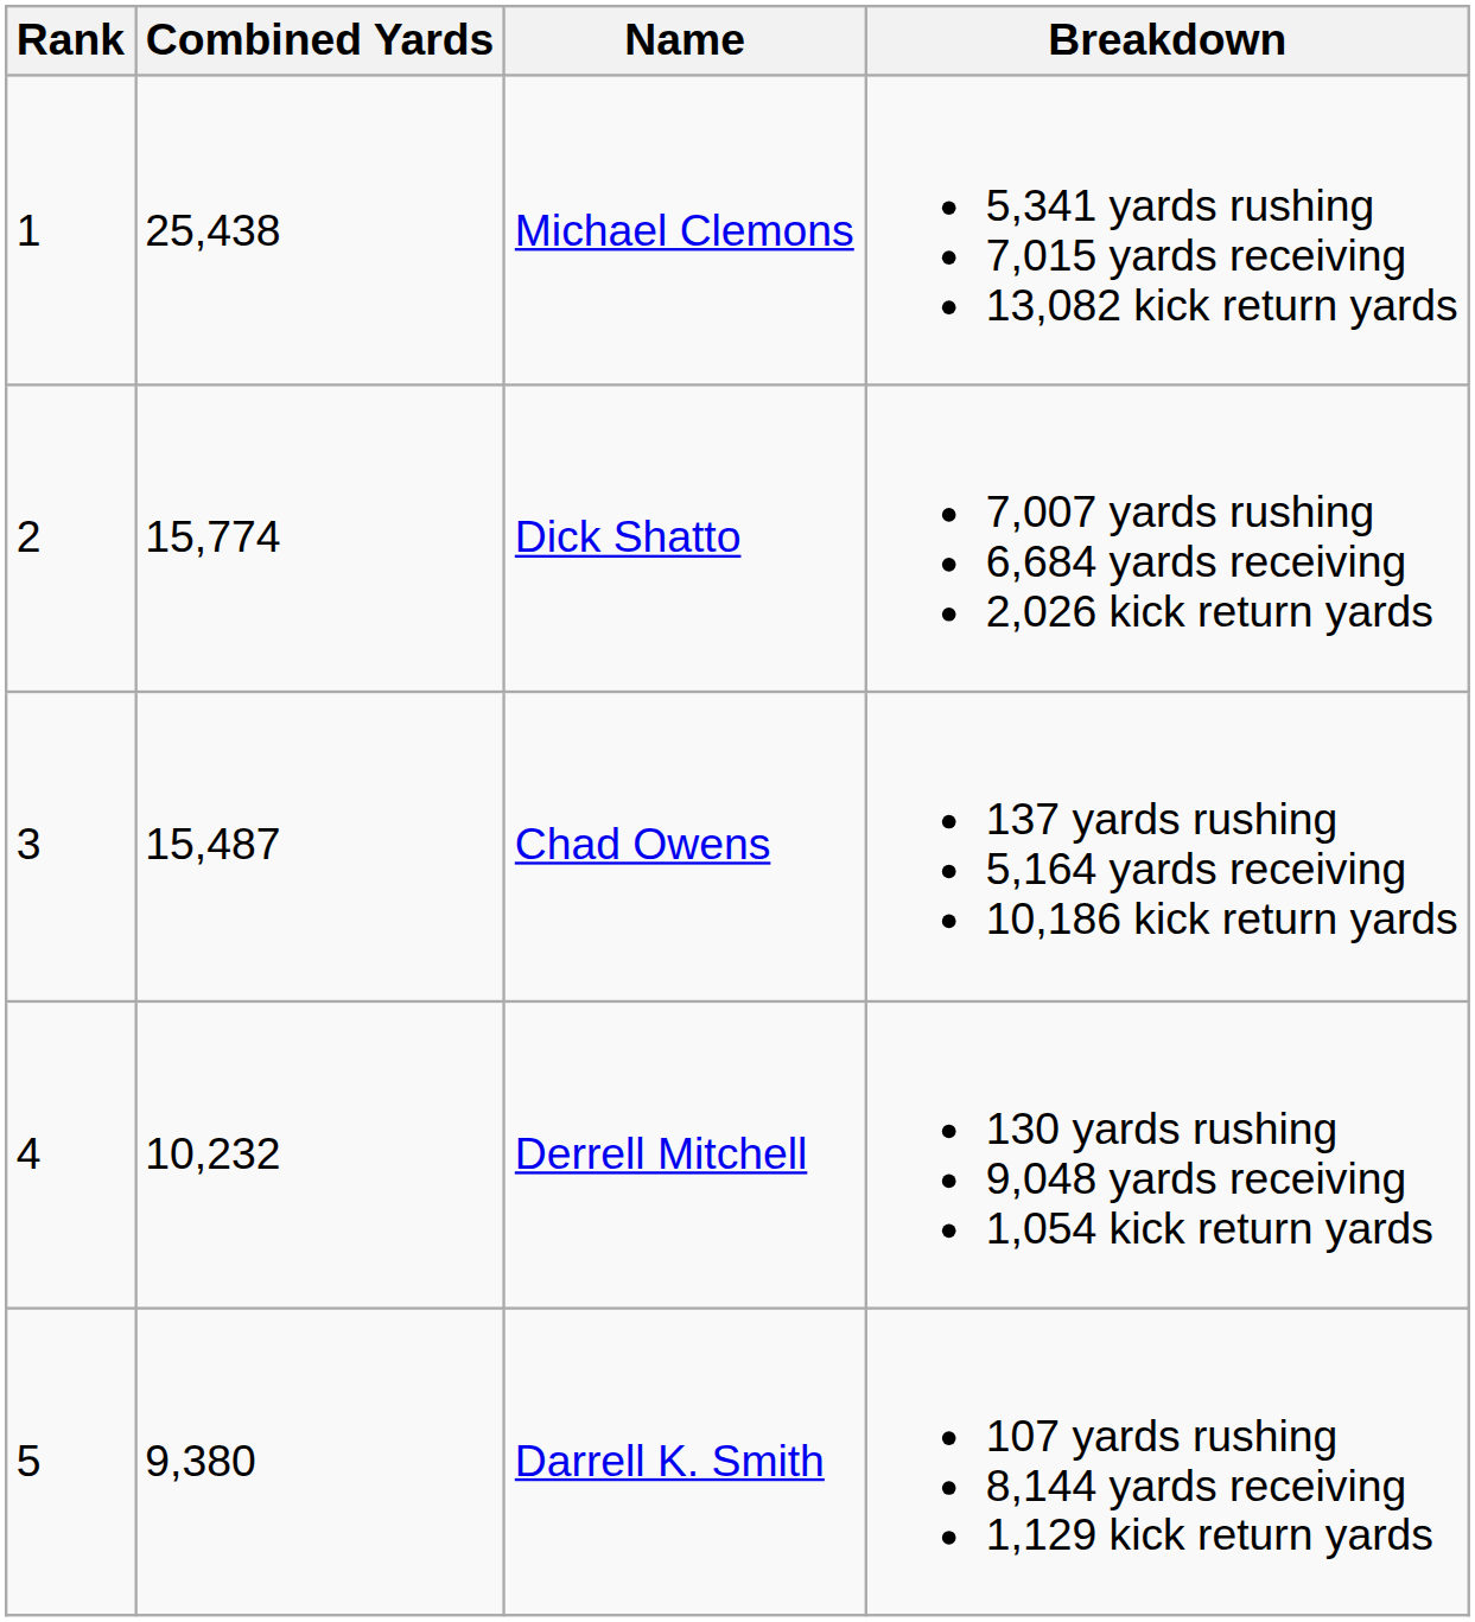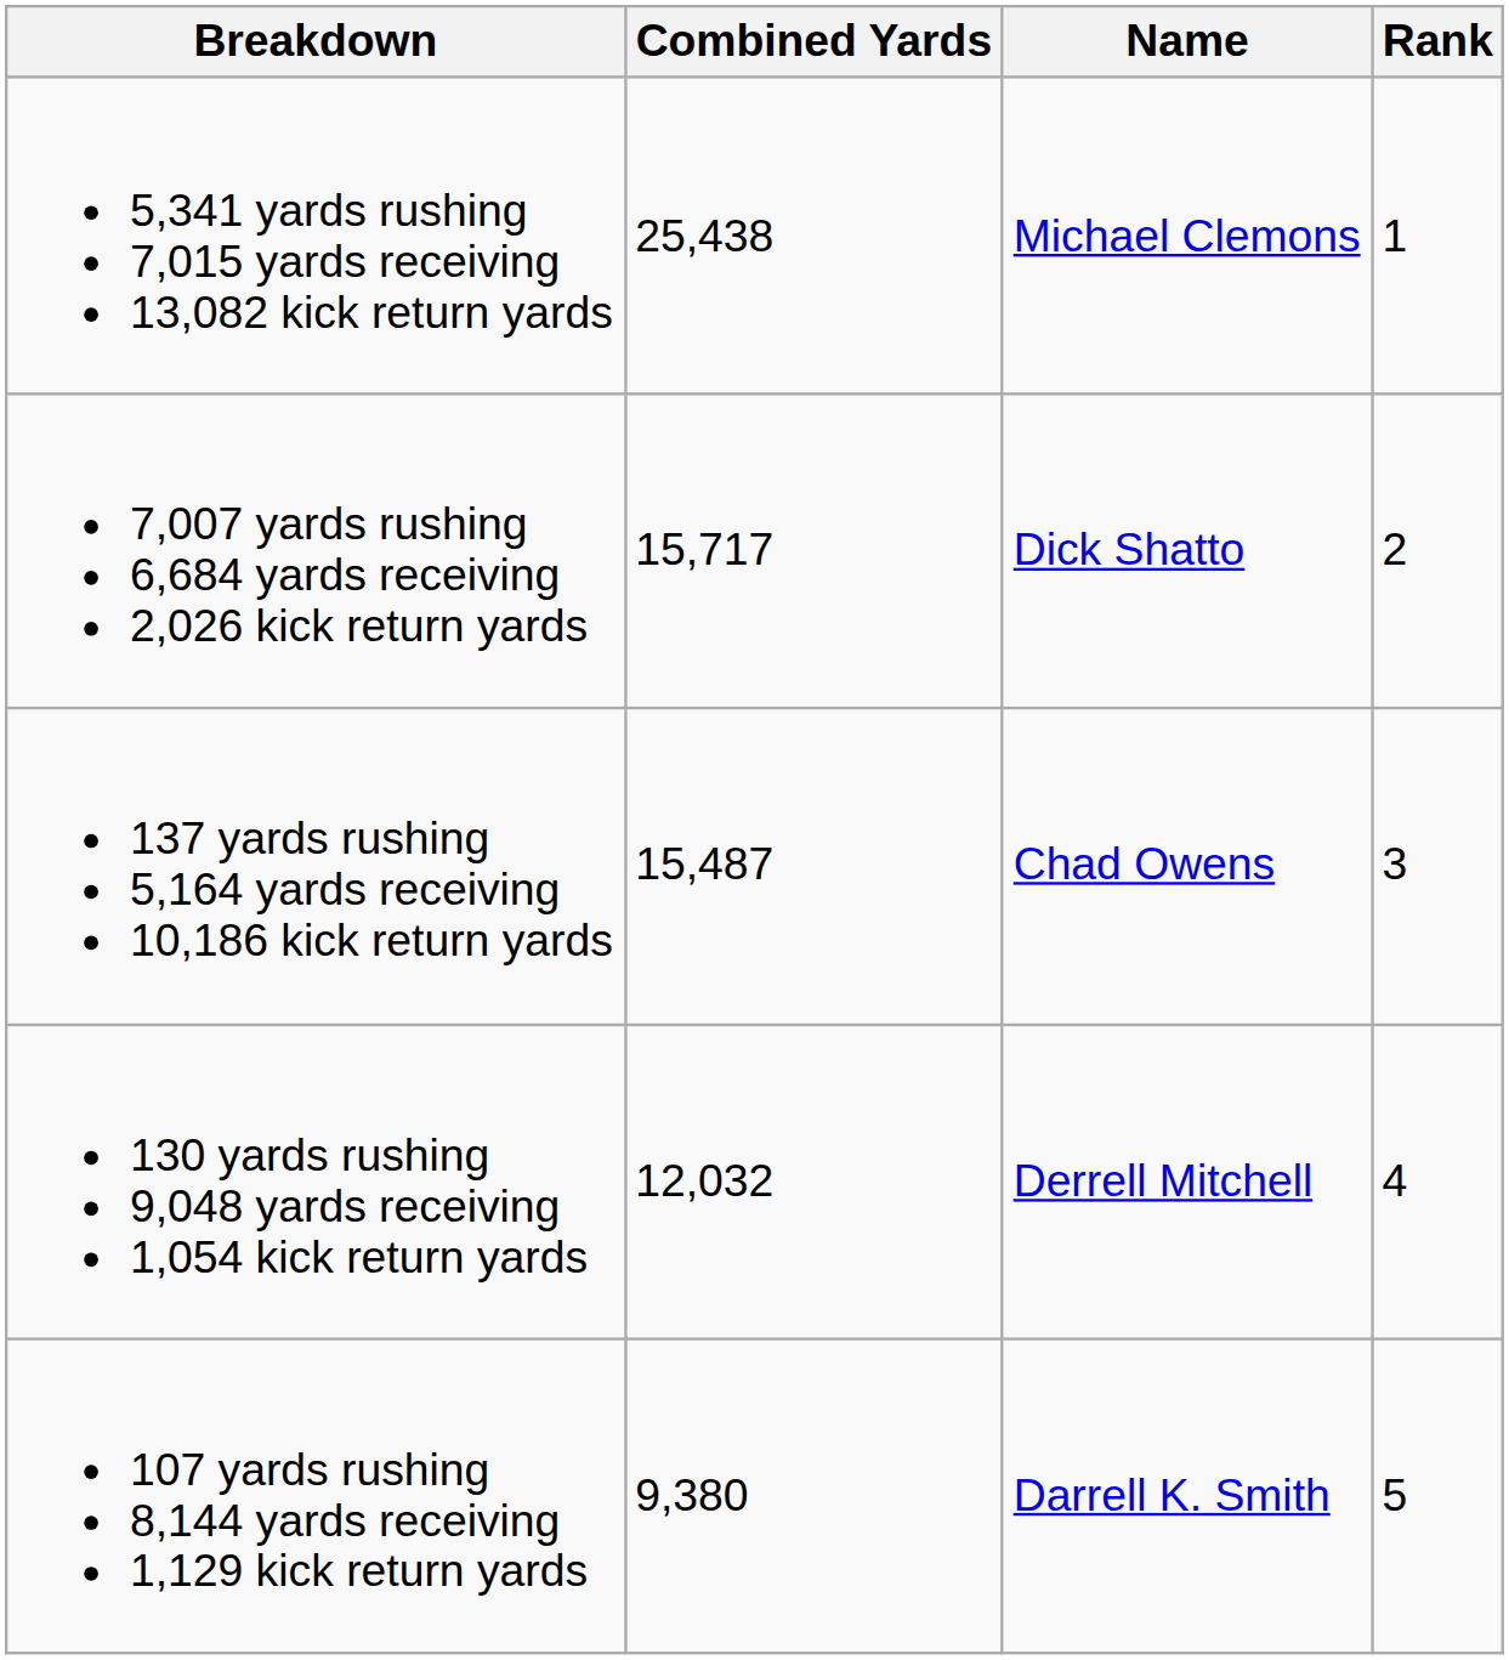 <table class="wikitable" style="width:60%; text-align:left; border-collapse:collapse;">
 <tr>
-<th>Rank</th>
+<th>Breakdown</th>
 <th>Combined Yards</th>
 <th>Name</th>
-<th>Breakdown</th>
+<th>Rank</th>
 </tr>
 <tr>
-<td>1</td>
+<td><br><ul><li>5,341 yards rushing</li><li>7,015 yards receiving</li><li>13,082 kick return yards</li></ul></td>
 <td>25,438</td>
 <td><a href='#'>Michael Clemons</a></td>
-<td><br><ul><li>5,341 yards rushing</li><li>7,015 yards receiving</li><li>13,082 kick return yards</li></ul></td>
+<td>1</td>
 </tr>
 <tr>
+<td><br><ul><li>7,007 yards rushing</li><li>6,684 yards receiving</li><li>2,026 kick return yards</li></ul></td>
+<td>15,717</td>
+<td><a href='#'>Dick Shatto</a></td>
 <td>2</td>
-<td>15,774</td>
-<td><a href='#'>Dick Shatto</a></td>
-<td><br><ul><li>7,007 yards rushing</li><li>6,684 yards receiving</li><li>2,026 kick return yards</li></ul></td>
 </tr>
 <tr>
-<td>3</td>
+<td><br><ul><li>137 yards rushing</li><li>5,164 yards receiving</li><li>10,186 kick return yards</li></ul></td>
 <td>15,487</td>
 <td><a href='#'>Chad Owens</a></td>
-<td><br><ul><li>137 yards rushing</li><li>5,164 yards receiving</li><li>10,186 kick return yards</li></ul></td>
+<td>3</td>
 </tr>
 <tr>
+<td><br><ul><li>130 yards rushing</li><li>9,048 yards receiving</li><li>1,054 kick return yards</li></ul></td>
+<td>12,032</td>
+<td><a href='#'>Derrell Mitchell</a></td>
 <td>4</td>
-<td>10,232</td>
-<td><a href='#'>Derrell Mitchell</a></td>
-<td><br><ul><li>130 yards rushing</li><li>9,048 yards receiving</li><li>1,054 kick return yards</li></ul></td>
 </tr>
 <tr>
-<td>5</td>
+<td><br><ul><li>107 yards rushing</li><li>8,144 yards receiving</li><li>1,129 kick return yards</li></ul></td>
 <td>9,380</td>
 <td><a href='#'>Darrell K. Smith</a></td>
-<td><br><ul><li>107 yards rushing</li><li>8,144 yards receiving</li><li>1,129 kick return yards</li></ul></td>
+<td>5</td>
 </tr>
 </table>
